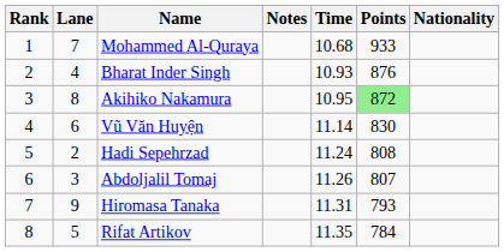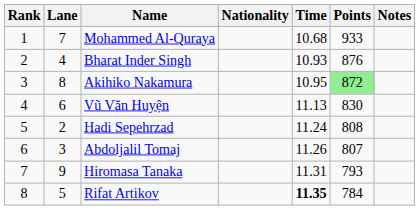 <table class="wikitable sortable" style="text-align:center">
 <tr>
 <th>Rank</th>
 <th>Lane</th>
 <th>Name</th>
-<th>Notes</th>
+<th>Nationality</th>
 <th>Time</th>
 <th>Points</th>
-<th>Nationality</th>
+<th>Notes</th>
 </tr>
 <tr>
 <td>1</td>
 <td>7</td>
 <td align="left"><a href='#'>Mohammed Al-Quraya</a></td>
-<td></td>
+<td align=left></td>
 <td>10.68</td>
 <td>933</td>
-<td align=left></td>
+<td></td>
 </tr>
 <tr>
 <td>2</td>
 <td>4</td>
 <td align="left"><a href='#'>Bharat Inder Singh</a></td>
-<td></td>
+<td align=left></td>
 <td>10.93</td>
 <td>876</td>
-<td align=left></td>
+<td></td>
 </tr>
 <tr>
 <td>3</td>
 <td>8</td>
 <td align="left"><a href='#'>Akihiko Nakamura</a></td>
-<td></td>
+<td align=left></td>
 <td>10.95</td>
 <td style="background: lightgreen;">872</td>
-<td align=left></td>
+<td></td>
 </tr>
 <tr>
 <td>4</td>
 <td>6</td>
 <td align="left"><a href='#'>Vũ Văn Huyện</a></td>
+<td align=left></td>
+<td>11.13</td>
+<td>830</td>
 <td></td>
-<td>11.14</td>
-<td>830</td>
-<td align=left></td>
 </tr>
 <tr>
 <td>5</td>
 <td>2</td>
 <td align="left"><a href='#'>Hadi Sepehrzad</a></td>
-<td></td>
+<td align=left></td>
 <td>11.24</td>
 <td>808</td>
-<td align=left></td>
+<td></td>
 </tr>
 <tr>
 <td>6</td>
 <td>3</td>
 <td align="left"><a href='#'>Abdoljalil Tomaj</a></td>
-<td></td>
+<td align=left></td>
 <td>11.26</td>
 <td>807</td>
-<td align=left></td>
+<td></td>
 </tr>
 <tr>
 <td>7</td>
 <td>9</td>
 <td align="left"><a href='#'>Hiromasa Tanaka</a></td>
-<td></td>
+<td align=left></td>
 <td>11.31</td>
 <td>793</td>
-<td align=left></td>
+<td></td>
 </tr>
 <tr>
 <td>8</td>
 <td>5</td>
 <td align="left"><a href='#'>Rifat Artikov</a></td>
+<td align=left></td>
+<td><strong>11.35</strong></td>
+<td>784</td>
 <td></td>
-<td>11.35</td>
-<td>784</td>
-<td align=left></td>
 </tr>
 </table>
